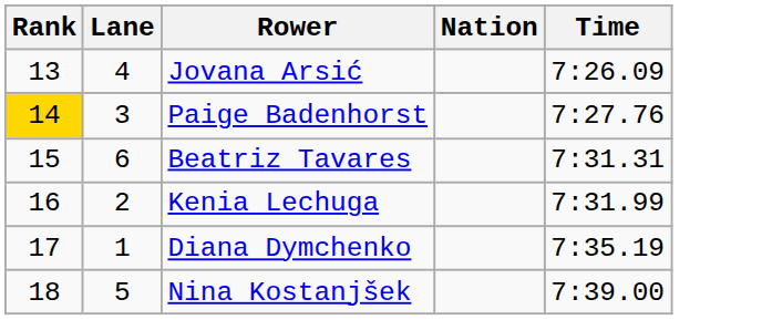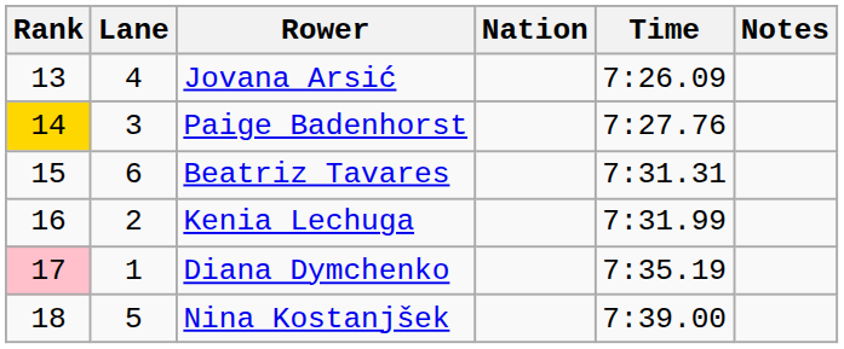 <table class="wikitable sortable" style="text-align:center">
 <tr>
 <th>Rank</th>
 <th>Lane</th>
 <th>Rower</th>
 <th>Nation</th>
 <th>Time</th>
+<th>Notes</th>
 </tr>
 <tr>
 <td>13</td>
 <td>4</td>
 <td align=left><a href='#'>Jovana Arsić</a></td>
 <td align=left></td>
 <td>7:26.09</td>
+<td></td>
 </tr>
 <tr>
 <td style="background: gold;">14</td>
 <td>3</td>
 <td align=left><a href='#'>Paige Badenhorst</a></td>
 <td align=left></td>
 <td>7:27.76</td>
+<td></td>
 </tr>
 <tr>
 <td>15</td>
 <td>6</td>
 <td align=left><a href='#'>Beatriz Tavares</a></td>
 <td align=left></td>
 <td>7:31.31</td>
+<td></td>
 </tr>
 <tr>
 <td>16</td>
 <td>2</td>
 <td align=left><a href='#'>Kenia Lechuga</a></td>
 <td align=left></td>
 <td>7:31.99</td>
+<td></td>
 </tr>
 <tr>
-<td>17</td>
+<td style="background: pink;">17</td>
 <td>1</td>
 <td align=left><a href='#'>Diana Dymchenko</a></td>
 <td align=left></td>
 <td>7:35.19</td>
+<td></td>
 </tr>
 <tr>
 <td>18</td>
 <td>5</td>
 <td align=left><a href='#'>Nina Kostanjšek</a></td>
 <td align=left></td>
 <td>7:39.00</td>
+<td></td>
 </tr>
 </table>
